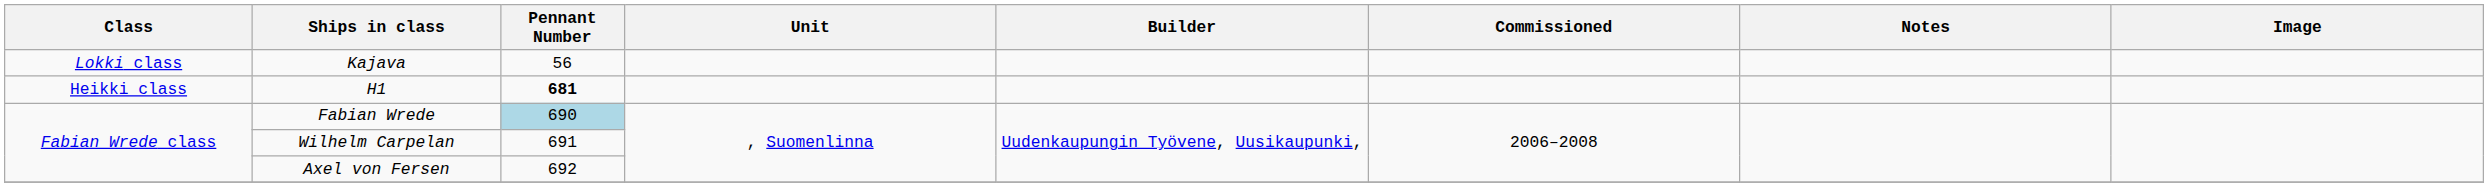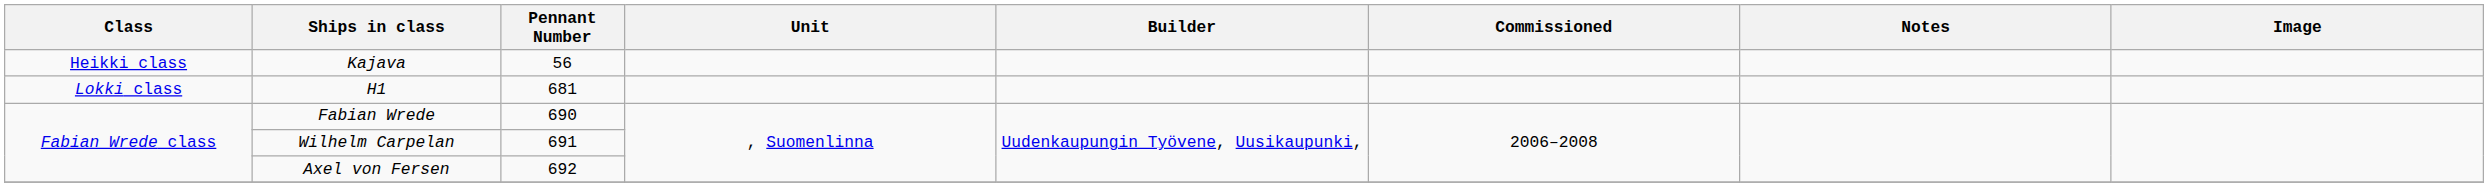 <table class="wikitable" border="1" style="width:100%; text-align:center;">
 <tr>
 <th width="10%">Class</th>
 <th width="10%">Ships in class</th>
 <th width="5%">Pennant Number</th>
 <th width="15%">Unit</th>
 <th width="15%">Builder</th>
 <th width="15%">Commissioned</th>
 <th width="15%">Notes</th>
 <th width="80px">Image</th>
 </tr>
 <tr>
-<td><a href='#'><em>Lokki</em> class</a></td>
+<td><a href='#'>Heikki class</a></td>
 <td><em>Kajava</em></td>
 <td>56</td>
 <td></td>
 <td></td>
 <td></td>
 <td></td>
 <td></td>
 </tr>
 <tr>
-<td><a href='#'>Heikki class</a></td>
+<td><a href='#'><em>Lokki</em> class</a></td>
 <td><em>H1</em></td>
-<td><strong>681</strong></td>
+<td>681</td>
 <td></td>
 <td></td>
 <td></td>
 <td></td>
 <td></td>
 </tr>
 <tr>
 <td rowspan="3"><a href='#'><em>Fabian Wrede</em> class</a></td>
 <td><em>Fabian Wrede</em></td>
-<td style="background: lightblue;">690</td>
+<td>690</td>
 <td rowspan="3">, <a href='#'>Suomenlinna</a></td>
 <td rowspan="3"><a href='#'>Uudenkaupungin Työvene</a>, <a href='#'>Uusikaupunki</a>, </td>
 <td rowspan="3">2006–2008</td>
 <td rowspan="3"></td>
 <td rowspan="3"></td>
 </tr>
 <tr>
 <td><em>Wilhelm Carpelan</em></td>
 <td>691</td>
 </tr>
 <tr>
 <td><em>Axel von Fersen</em></td>
 <td>692</td>
 </tr>
 <tr>
 </tr>
 </table>
